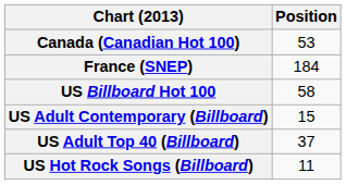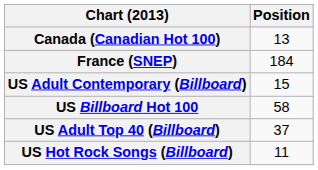 <table class="wikitable sortable plainrowheaders">
 <tr>
 <th>Chart (2013)</th>
 <th>Position</th>
 </tr>
 <tr>
 <th scope="row">Canada (<a href='#'>Canadian Hot 100</a>)</th>
-<td align="center">53</td>
+<td align="center">13</td>
 </tr>
 <tr>
 <th scope="row">France (<a href='#'>SNEP</a>)</th>
 <td style="text-align:center;">184</td>
 </tr>
 <tr>
+<th scope="row">US <a href='#'>Adult Contemporary</a> (<a href='#'><em>Billboard</em></a>)</th>
+<td style="text-align:center;">15</td>
+</tr>
+<tr>
 <th scope="row">US <a href='#'><em>Billboard</em> Hot 100</a></th>
 <td style="text-align:center;">58</td>
-</tr>
-<tr>
-<th scope="row">US <a href='#'>Adult Contemporary</a> (<a href='#'><em>Billboard</em></a>)</th>
-<td style="text-align:center;">15</td>
 </tr>
 <tr>
 <th scope="row">US <a href='#'>Adult Top 40</a> (<a href='#'><em>Billboard</em></a>)</th>
 <td style="text-align:center;">37</td>
 </tr>
 <tr>
 <th scope="row">US <a href='#'>Hot Rock Songs</a> (<em><a href='#'>Billboard</a></em>)</th>
 <td style="text-align:center;">11</td>
 </tr>
 </table>
